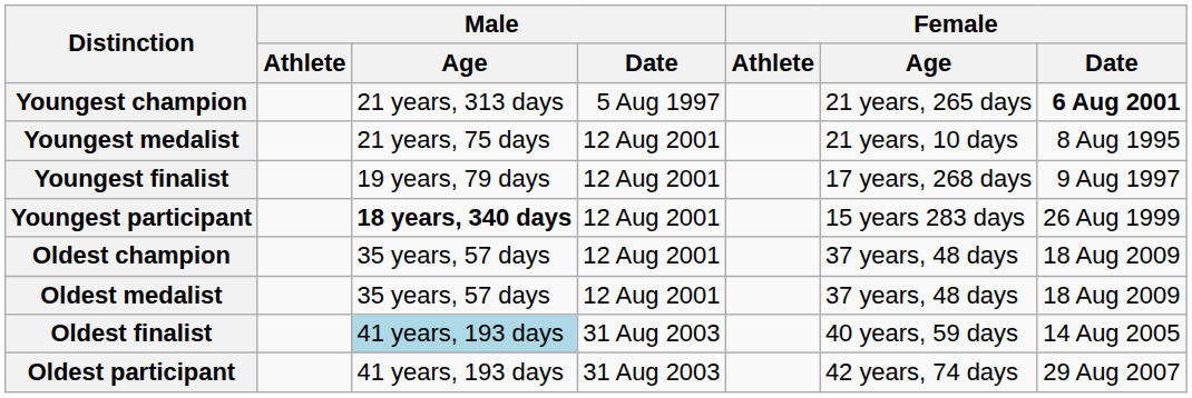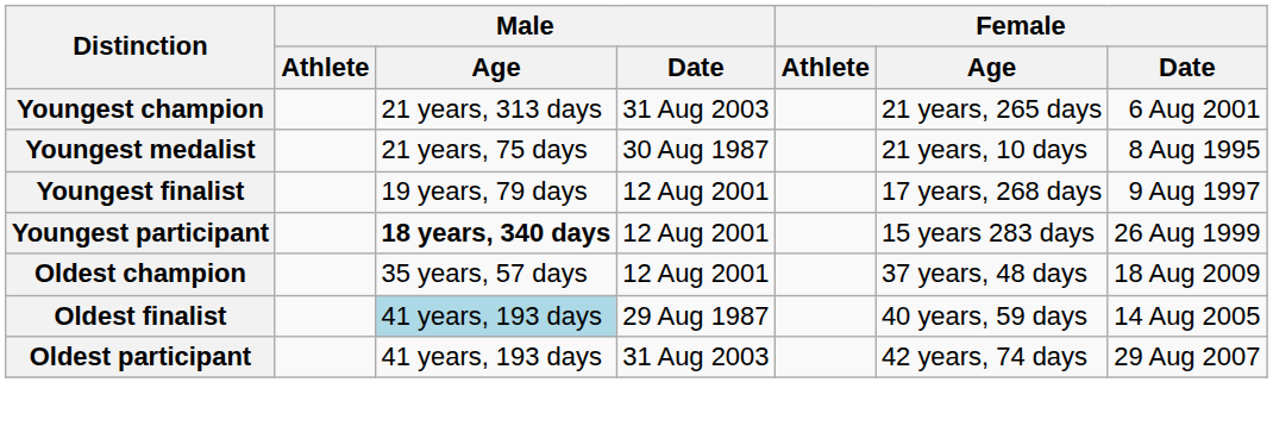 <table class="wikitable">
 <tr>
 <th rowspan="2">Distinction</th>
 <th colspan="3">Male</th>
 <th colspan="3">Female</th>
 </tr>
 <tr>
 <th>Athlete</th>
 <th>Age</th>
 <th>Date</th>
 <th>Athlete</th>
 <th>Age</th>
 <th>Date</th>
 </tr>
 <tr>
 <th>Youngest champion</th>
 <td align="left"></td>
 <td align="left">21 years, 313 days</td>
-<td align="right">5 Aug 1997</td>
+<td align="right">31 Aug 2003</td>
 <td align="left"></td>
 <td align="left">21 years, 265 days</td>
-<td align="right"><strong>6 Aug 2001</strong></td>
+<td align="right">6 Aug 2001</td>
 </tr>
 <tr>
 <th>Youngest medalist</th>
 <td align="left"></td>
 <td align="left">21 years, 75 days</td>
-<td align="right">12 Aug 2001</td>
+<td align="right">30 Aug 1987</td>
 <td align="left"></td>
 <td align="left">21 years, 10 days</td>
 <td align="right">8 Aug 1995</td>
 </tr>
 <tr>
 <th>Youngest finalist</th>
 <td align="left"></td>
 <td align="left">19 years, 79 days</td>
 <td align="right">12 Aug 2001</td>
 <td align="left"></td>
 <td align="left">17 years, 268 days</td>
 <td align="right">9 Aug 1997</td>
 </tr>
 <tr>
 <th>Youngest participant</th>
 <td align="left"></td>
 <td align="left"><strong>18 years, 340 days</strong></td>
 <td align="right">12 Aug 2001</td>
 <td align="left"></td>
 <td align="left">15 years 283 days</td>
 <td align="right">26 Aug 1999</td>
 </tr>
 <tr>
 <th>Oldest champion</th>
 <td align="left"></td>
 <td align="left">35 years, 57 days</td>
 <td align="right">12 Aug 2001</td>
 <td align="left"></td>
 <td align="left">37 years, 48 days</td>
 <td align="right">18 Aug 2009</td>
 </tr>
 <tr>
-<th>Oldest medalist</th>
-<td align="left"></td>
-<td align="left">35 years, 57 days</td>
-<td align="right">12 Aug 2001</td>
-<td align="left"></td>
-<td align="left">37 years, 48 days</td>
-<td align="right">18 Aug 2009</td>
-</tr>
-<tr>
 <th>Oldest finalist</th>
 <td align="left"></td>
 <td align="left" style="background: lightblue;">41 years, 193 days</td>
-<td align="right">31 Aug 2003</td>
+<td align="right">29 Aug 1987</td>
 <td align="left"></td>
 <td align="left">40 years, 59 days</td>
 <td align="right">14 Aug 2005</td>
 </tr>
 <tr>
 <th>Oldest participant</th>
 <td align="left"></td>
 <td align="left">41 years, 193 days</td>
 <td align="right">31 Aug 2003</td>
 <td align="left"></td>
 <td align="left">42 years, 74 days</td>
 <td align="right">29 Aug 2007</td>
 </tr>
 </table>
